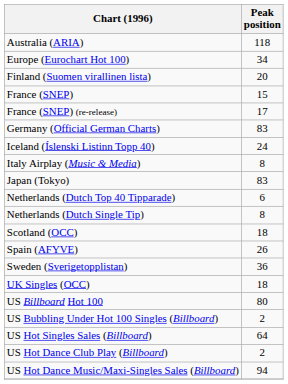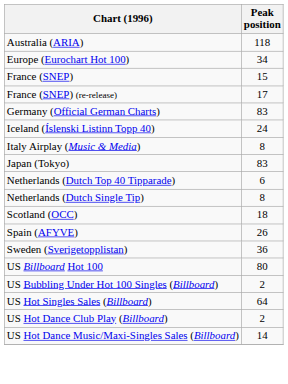 <table class="wikitable">
 <tr>
 <th>Chart (1996)</th>
 <th>Peak<br>position</th>
 </tr>
 <tr>
 <td>Australia (<a href='#'>ARIA</a>)</td>
 <td align="center">118</td>
 </tr>
 <tr>
 <td>Europe (<a href='#'>Eurochart Hot 100</a>)</td>
 <td style="text-align:center;">34</td>
-</tr>
-<tr>
-<td>Finland (<a href='#'>Suomen virallinen lista</a>)</td>
-<td style="text-align:center;">20</td>
 </tr>
 <tr>
 <td>France (<a href='#'>SNEP</a>)</td>
 <td style="text-align:center;">15</td>
 </tr>
 <tr>
 <td>France (<a href='#'>SNEP</a>) <small>(re-release)</small></td>
 <td style="text-align:center;">17</td>
 </tr>
 <tr>
 <td>Germany (<a href='#'>Official German Charts</a>)</td>
 <td style="text-align:center;">83</td>
 </tr>
 <tr>
 <td>Iceland (<a href='#'>Íslenski Listinn Topp 40</a>)</td>
 <td style="text-align:center;">24</td>
 </tr>
 <tr>
 <td>Italy Airplay (<em><a href='#'>Music & Media</a></em>)</td>
 <td style="text-align:center;">8</td>
 </tr>
 <tr>
 <td>Japan (Tokyo)</td>
 <td style="text-align:center;">83</td>
 </tr>
 <tr>
 <td>Netherlands (<a href='#'>Dutch Top 40 Tipparade</a>)</td>
 <td style="text-align:center;">6</td>
 </tr>
 <tr>
 <td>Netherlands (<a href='#'>Dutch Single Tip</a>)</td>
 <td style="text-align:center;">8</td>
 </tr>
 <tr>
 <td>Scotland (<a href='#'>OCC</a>)</td>
 <td style="text-align:center;">18</td>
 </tr>
 <tr>
 <td>Spain (<a href='#'>AFYVE</a>)</td>
 <td style="text-align:center;">26</td>
 </tr>
 <tr>
 <td>Sweden (<a href='#'>Sverigetopplistan</a>)</td>
 <td style="text-align:center;">36</td>
 </tr>
 <tr>
-<td><a href='#'>UK Singles</a> (<a href='#'>OCC</a>)</td>
-<td style="text-align:center;">18</td>
-</tr>
-<tr>
 <td>US <em><a href='#'>Billboard</a></em> <a href='#'>Hot 100</a></td>
 <td style="text-align:center;">80</td>
 </tr>
 <tr>
 <td>US <a href='#'>Bubbling Under Hot 100 Singles</a> (<em><a href='#'>Billboard</a></em>)</td>
 <td style="text-align:center;">2</td>
 </tr>
 <tr>
 <td>US <a href='#'>Hot Singles Sales</a> (<em><a href='#'>Billboard</a></em>)</td>
 <td style="text-align:center;">64</td>
 </tr>
 <tr>
 <td>US <a href='#'>Hot Dance Club Play</a> (<em><a href='#'>Billboard</a></em>)</td>
 <td style="text-align:center;">2</td>
 </tr>
 <tr>
 <td>US <a href='#'>Hot Dance Music/Maxi-Singles Sales</a> (<em><a href='#'>Billboard</a></em>)</td>
-<td style="text-align:center;">94</td>
+<td style="text-align:center;">14</td>
 </tr>
 <tr>
 </tr>
 </table>
